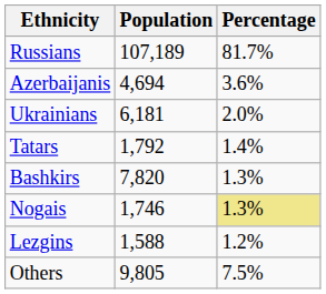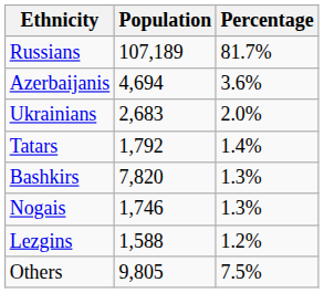 <table class="wikitable">
 <tr>
 <th>Ethnicity</th>
 <th>Population</th>
 <th>Percentage</th>
 </tr>
 <tr>
 <td><a href='#'>Russians</a></td>
 <td>107,189</td>
 <td>81.7%</td>
 </tr>
 <tr>
 <td><a href='#'>Azerbaijanis</a></td>
 <td>4,694</td>
 <td>3.6%</td>
 </tr>
 <tr>
 <td><a href='#'>Ukrainians</a></td>
-<td>6,181</td>
+<td>2,683</td>
 <td>2.0%</td>
 </tr>
 <tr>
 <td><a href='#'>Tatars</a></td>
 <td>1,792</td>
 <td>1.4%</td>
 </tr>
 <tr>
 <td><a href='#'>Bashkirs</a></td>
 <td>7,820</td>
 <td>1.3%</td>
 </tr>
 <tr>
 <td><a href='#'>Nogais</a></td>
 <td>1,746</td>
-<td style="background: khaki;">1.3%</td>
+<td>1.3%</td>
 </tr>
 <tr>
 <td><a href='#'>Lezgins</a></td>
 <td>1,588</td>
 <td>1.2%</td>
 </tr>
 <tr>
 <td>Others</td>
 <td>9,805</td>
 <td>7.5%</td>
 </tr>
 </table>
